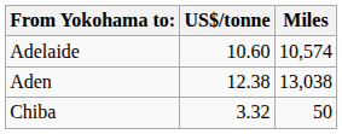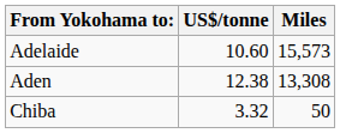 <table class="wikitable" border="1">
 <tr>
 <th align="left">From Yokohama to:</th>
 <th align="left">US$/tonne</th>
 <th align="left">Miles</th>
 </tr>
 <tr>
 <td>Adelaide</td>
 <td align="right">10.60</td>
-<td align="right">10,574</td>
+<td align="right">15,573</td>
 </tr>
 <tr>
 <td>Aden</td>
 <td align="right">12.38</td>
-<td align="right">13,038</td>
+<td align="right">13,308</td>
 </tr>
 <tr>
 <td>Chiba</td>
 <td align="right">3.32</td>
 <td align="right">50</td>
 </tr>
 </table>
